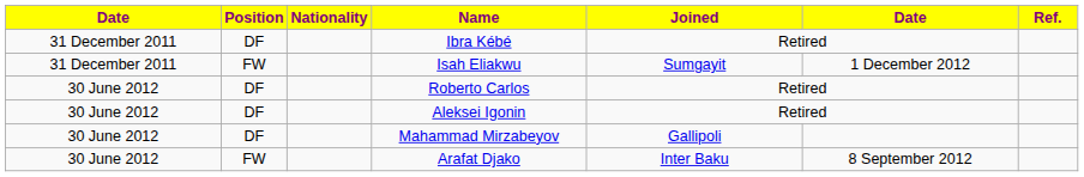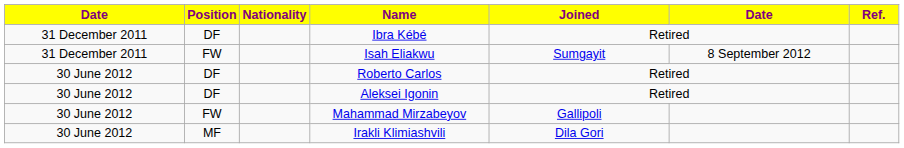 <table class="wikitable"  style="text-align:center; font-size:90%; ">
 <tr>
 <th style="background:#ffff00; color:purple; width:200px;">Date</th>
 <th style="background:#ffff00; color:purple; width:50px;">Position</th>
 <th style="background:#ffff00; color:purple; width:50px;">Nationality</th>
 <th style="background:#ffff00; color:purple; width:200px;">Name</th>
 <th style="background:#ffff00; color:purple; width:200px;">Joined</th>
 <th style="background:#ffff00; color:purple; width:200px;">Date</th>
 <th style="background:#ffff00; color:purple; width:50px;">Ref.</th>
 </tr>
 <tr>
 <td>31 December 2011</td>
 <td>DF</td>
 <td></td>
 <td><a href='#'>Ibra Kébé</a></td>
 <td colspan="2">Retired</td>
 <td></td>
 </tr>
 <tr>
 <td>31 December 2011</td>
 <td>FW</td>
 <td></td>
 <td><a href='#'>Isah Eliakwu</a></td>
 <td><a href='#'>Sumgayit</a></td>
-<td>1 December 2012</td>
+<td>8 September 2012</td>
 <td></td>
 </tr>
 <tr>
 <td>30 June 2012</td>
 <td>DF</td>
 <td></td>
 <td><a href='#'>Roberto Carlos</a></td>
 <td colspan="2">Retired</td>
 <td></td>
 </tr>
 <tr>
 <td>30 June 2012</td>
 <td>DF</td>
 <td></td>
 <td><a href='#'>Aleksei Igonin</a></td>
 <td colspan="2">Retired</td>
 <td></td>
 </tr>
 <tr>
 <td>30 June 2012</td>
-<td>DF</td>
+<td>FW</td>
 <td></td>
 <td><a href='#'>Mahammad Mirzabeyov</a></td>
 <td><a href='#'>Gallipoli</a></td>
 <td></td>
 <td></td>
 </tr>
 <tr>
 <td>30 June 2012</td>
-<td>FW</td>
+<td>MF</td>
 <td></td>
-<td><a href='#'>Arafat Djako</a></td>
-<td><a href='#'>Inter Baku</a></td>
-<td>8 September 2012</td>
+<td><a href='#'>Irakli Klimiashvili</a></td>
+<td><a href='#'>Dila Gori</a></td>
+<td></td>
 <td></td>
 </tr>
 </table>
